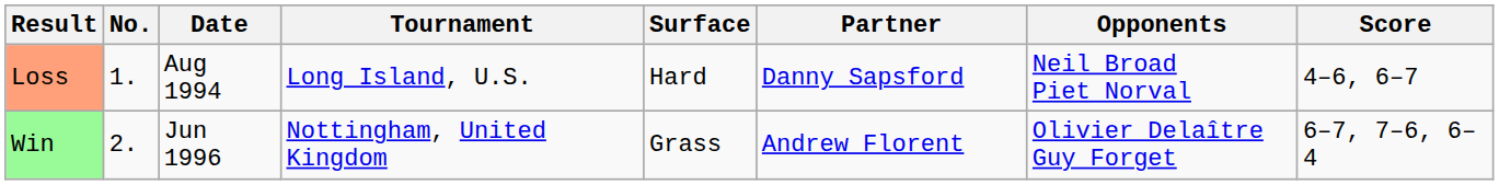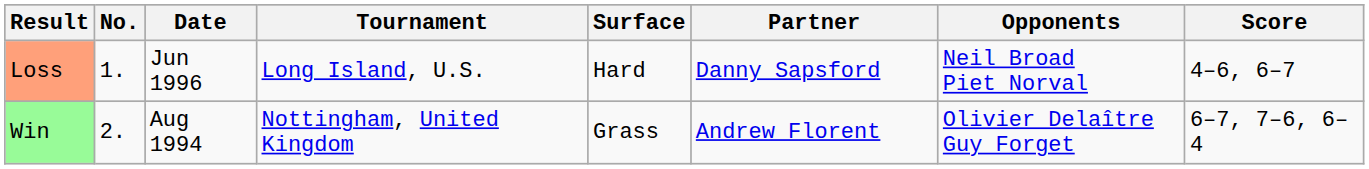 <table class="sortable wikitable">
 <tr>
 <th style="width:40px">Result</th>
 <th style="width:20px">No.</th>
 <th style="width:60px">Date</th>
 <th style="width:190px">Tournament</th>
 <th style="width:50px">Surface</th>
 <th style="width:140px">Partner</th>
 <th style="width:140px">Opponents</th>
 <th style="width:100px" class="unsortable">Score</th>
 </tr>
 <tr>
 <td style="background:#ffa07a;">Loss</td>
 <td>1.</td>
-<td>Aug 1994</td>
+<td>Jun 1996</td>
 <td><a href='#'>Long Island</a>, U.S.</td>
 <td>Hard</td>
 <td> <a href='#'>Danny Sapsford</a></td>
 <td> <a href='#'>Neil Broad</a> <br>  <a href='#'>Piet Norval</a></td>
 <td>4–6, 6–7</td>
 </tr>
 <tr>
 <td style="background:#98fb98;">Win</td>
 <td>2.</td>
-<td>Jun 1996</td>
+<td>Aug 1994</td>
 <td><a href='#'>Nottingham</a>, <a href='#'>United Kingdom</a></td>
 <td>Grass</td>
 <td> <a href='#'>Andrew Florent</a></td>
 <td> <a href='#'>Olivier Delaître</a> <br>  <a href='#'>Guy Forget</a></td>
 <td>6–7, 7–6, 6–4</td>
 </tr>
 </table>
